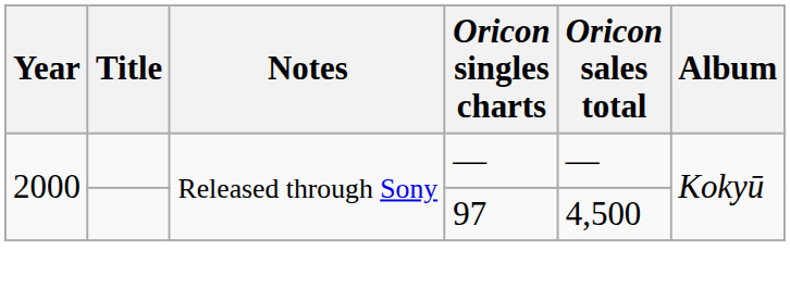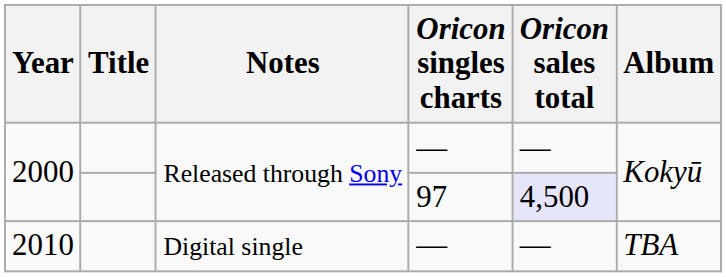 <table class="wikitable">
 <tr>
 <th rowspan="1">Year</th>
 <th rowspan="1">Title</th>
 <th rowspan="1">Notes</th>
 <th rowspan="1"><em>Oricon</em><br>singles<br>charts<br></th>
 <th rowspan="1"><em>Oricon</em><br>sales<br>total<br></th>
 <th rowspan="1">Album</th>
 </tr>
 <tr>
 <td rowspan="2">2000</td>
 <td align="left"></td>
 <td align="left" rowspan="2"><small>Released through <a href='#'>Sony</a></small></td>
 <td>—</td>
 <td>—</td>
 <td align="left" rowspan="2"><em>Kokyū</em></td>
 </tr>
 <tr>
 <td align="left"></td>
 <td>97</td>
-<td>4,500</td>
+<td style="background: lavender;">4,500</td>
+</tr>
+<tr>
+<td rowspan="1">2010</td>
+<td align="left"></td>
+<td align="left" rowspan="1"><small>Digital single</small></td>
+<td>—</td>
+<td>—</td>
+<td align="left" rowspan="1"><em>TBA</em></td>
 </tr>
 </table>
